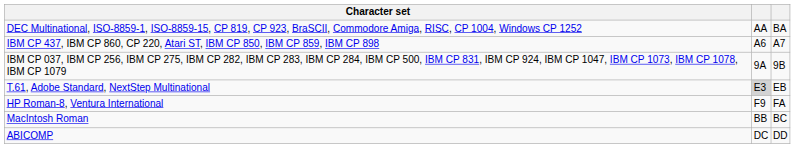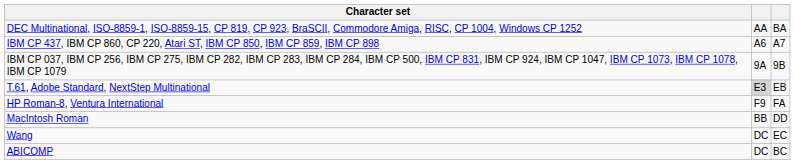 <table class="wikitable">
 <tr>
 <th>Character set</th>
 <th></th>
 <th></th>
 </tr>
 <tr>
 <td><a href='#'>DEC Multinational</a>, <a href='#'>ISO-8859-1</a>, <a href='#'>ISO-8859-15</a>, <a href='#'>CP 819</a>, <a href='#'>CP 923</a>, <a href='#'>BraSCII</a>, <a href='#'>Commodore Amiga</a>, <a href='#'>RISC</a>, <a href='#'>CP 1004</a>, <a href='#'>Windows CP 1252</a></td>
 <td>AA</td>
 <td>BA</td>
 </tr>
 <tr>
 <td><a href='#'>IBM CP 437</a>, IBM CP 860, CP 220, <a href='#'>Atari ST</a>, <a href='#'>IBM CP 850</a>, <a href='#'>IBM CP 859</a>, <a href='#'>IBM CP 898</a></td>
 <td>A6</td>
 <td>A7</td>
 </tr>
 <tr>
 <td>IBM CP 037, IBM CP 256, IBM CP 275, IBM CP 282, IBM CP 283, IBM CP 284, IBM CP 500, <a href='#'>IBM CP 831</a>, IBM CP 924, IBM CP 1047, <a href='#'>IBM CP 1073</a>, <a href='#'>IBM CP 1078</a>, IBM CP 1079</td>
 <td>9A</td>
 <td>9B</td>
 </tr>
 <tr>
 <td><a href='#'>T.61</a>, <a href='#'>Adobe Standard</a>, <a href='#'>NextStep Multinational</a></td>
 <td style="background: lightgrey;">E3</td>
 <td>EB</td>
 </tr>
 <tr>
 <td><a href='#'>HP Roman-8</a>, <a href='#'>Ventura International</a></td>
 <td>F9</td>
 <td>FA</td>
 </tr>
 <tr>
 <td><a href='#'>MacIntosh Roman</a></td>
 <td>BB</td>
-<td>BC</td>
+<td>DD</td>
+</tr>
+<tr>
+<td><a href='#'>Wang</a></td>
+<td>DC</td>
+<td>EC</td>
 </tr>
 <tr>
 <td><a href='#'>ABICOMP</a></td>
 <td>DC</td>
-<td>DD</td>
+<td>BC</td>
 </tr>
 </table>
